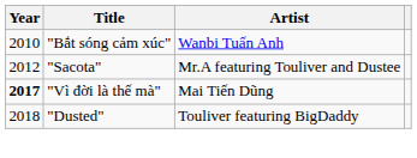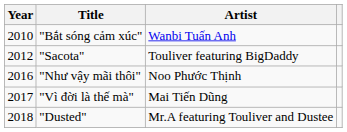 <table class="wikitable sortable">
 <tr>
 <th>Year</th>
 <th>Title</th>
 <th>Artist</th>
 <th class="unsortable"></th>
 </tr>
 <tr>
 <td>2010</td>
 <td>"Bắt sóng cảm xúc"</td>
 <td><a href='#'>Wanbi Tuấn Anh</a></td>
 <td style="text-align:center;"></td>
 </tr>
 <tr>
 <td>2012</td>
 <td>"Sacota"</td>
-<td>Mr.A featuring Touliver and Dustee</td>
+<td>Touliver featuring BigDaddy</td>
 <td style="text-align:center;"></td>
 </tr>
 <tr>
-<td><strong>2017</strong></td>
+<td>2016</td>
+<td>"Như vậy mãi thôi"</td>
+<td>Noo Phước Thịnh</td>
+<td style="text-align:center;"></td>
+</tr>
+<tr>
+<td>2017</td>
 <td>"Vì đời là thế mà"</td>
 <td>Mai Tiến Dũng</td>
 <td style="text-align:center;"></td>
 </tr>
 <tr>
 <td>2018</td>
 <td>"Dusted"</td>
-<td>Touliver featuring BigDaddy</td>
+<td>Mr.A featuring Touliver and Dustee</td>
 <td style="text-align:center;"></td>
 </tr>
 </table>
